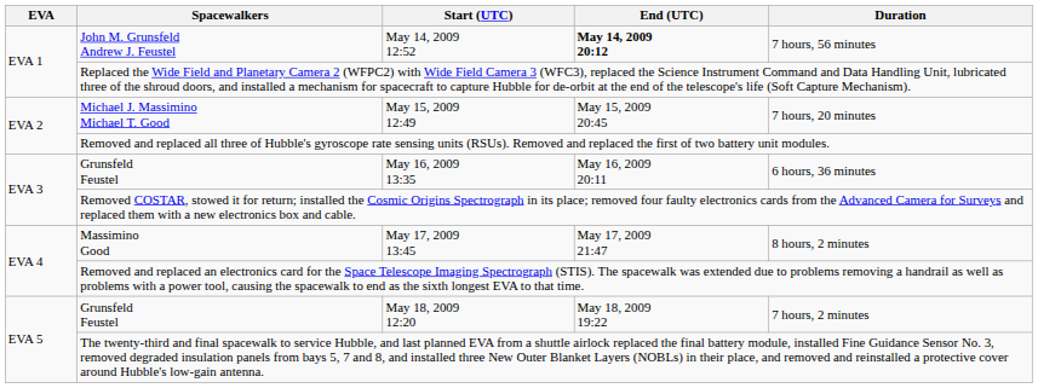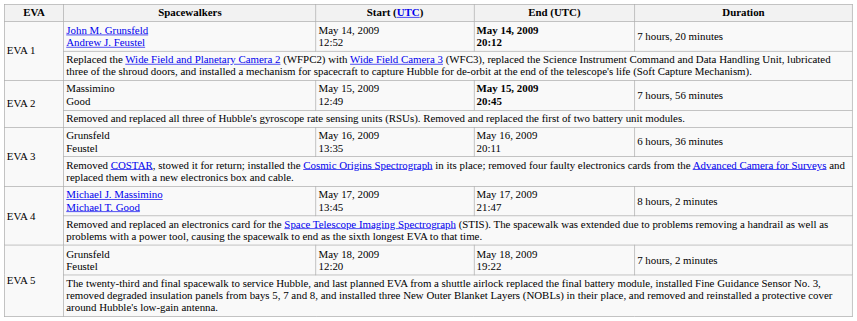 <table class="wikitable">
 <tr>
 <th style="width: 5em;">EVA</th>
 <th>Spacewalkers</th>
 <th>Start (<a href='#'>UTC</a>)</th>
 <th>End (UTC)</th>
 <th>Duration</th>
 </tr>
 <tr>
 <td rowspan="2">EVA 1</td>
 <td><a href='#'>John M. Grunsfeld</a> <br> <a href='#'>Andrew J. Feustel</a></td>
 <td>May 14, 2009 <br> 12:52</td>
 <td><strong>May 14, 2009 <br> 20:12</strong></td>
-<td>7 hours, 56 minutes</td>
+<td>7 hours, 20 minutes</td>
 </tr>
 <tr>
 <td colspan="4">Replaced the <a href='#'>Wide Field and Planetary Camera 2</a> (WFPC2) with <a href='#'>Wide Field Camera 3</a> (WFC3), replaced the Science Instrument Command and Data Handling Unit, lubricated three of the shroud doors, and installed a mechanism for spacecraft to capture Hubble for de-orbit at the end of the telescope's life (Soft Capture Mechanism).</td>
 </tr>
 <tr>
 <td rowspan=2>EVA 2</td>
-<td><a href='#'>Michael J. Massimino</a> <br> <a href='#'>Michael T. Good</a></td>
+<td>Massimino <br> Good</td>
 <td>May 15, 2009 <br> 12:49</td>
-<td>May 15, 2009 <br> 20:45</td>
-<td>7 hours, 20 minutes</td>
+<td><strong>May 15, 2009 <br> 20:45</strong></td>
+<td>7 hours, 56 minutes</td>
 </tr>
 <tr>
 <td colspan="4">Removed and replaced all three of Hubble's gyroscope rate sensing units (RSUs). Removed and replaced the first of two battery unit modules.</td>
 </tr>
 <tr>
 <td rowspan=2>EVA 3</td>
 <td>Grunsfeld <br> Feustel</td>
 <td>May 16, 2009 <br> 13:35</td>
 <td>May 16, 2009 <br> 20:11</td>
 <td>6 hours, 36 minutes</td>
 </tr>
 <tr>
 <td colspan="4">Removed <a href='#'>COSTAR</a>, stowed it for return; installed the <a href='#'>Cosmic Origins Spectrograph</a> in its place; removed four faulty electronics cards from the <a href='#'>Advanced Camera for Surveys</a> and replaced them with a new electronics box and cable.</td>
 </tr>
 <tr>
 <td rowspan="2">EVA 4</td>
-<td>Massimino <br> Good</td>
+<td><a href='#'>Michael J. Massimino</a> <br> <a href='#'>Michael T. Good</a></td>
 <td>May 17, 2009 <br> 13:45</td>
 <td>May 17, 2009 <br> 21:47</td>
 <td>8 hours, 2 minutes</td>
 </tr>
 <tr>
 <td colspan="4">Removed and replaced an electronics card for the <a href='#'>Space Telescope Imaging Spectrograph</a> (STIS). The spacewalk was extended due to problems removing a handrail as well as problems with a power tool, causing the spacewalk to end as the sixth longest EVA to that time.</td>
 </tr>
 <tr>
 <td rowspan="2">EVA 5</td>
 <td>Grunsfeld <br> Feustel</td>
 <td>May 18, 2009 <br> 12:20</td>
 <td>May 18, 2009 <br> 19:22</td>
 <td>7 hours, 2 minutes</td>
 </tr>
 <tr>
 <td colspan="4">The twenty-third and final spacewalk to service Hubble, and last planned EVA from a shuttle airlock replaced the final battery module, installed Fine Guidance Sensor No. 3, removed degraded insulation panels from bays 5, 7 and 8, and installed three New Outer Blanket Layers (NOBLs) in their place, and removed and reinstalled a protective cover around Hubble's low-gain antenna.</td>
 </tr>
 </table>
